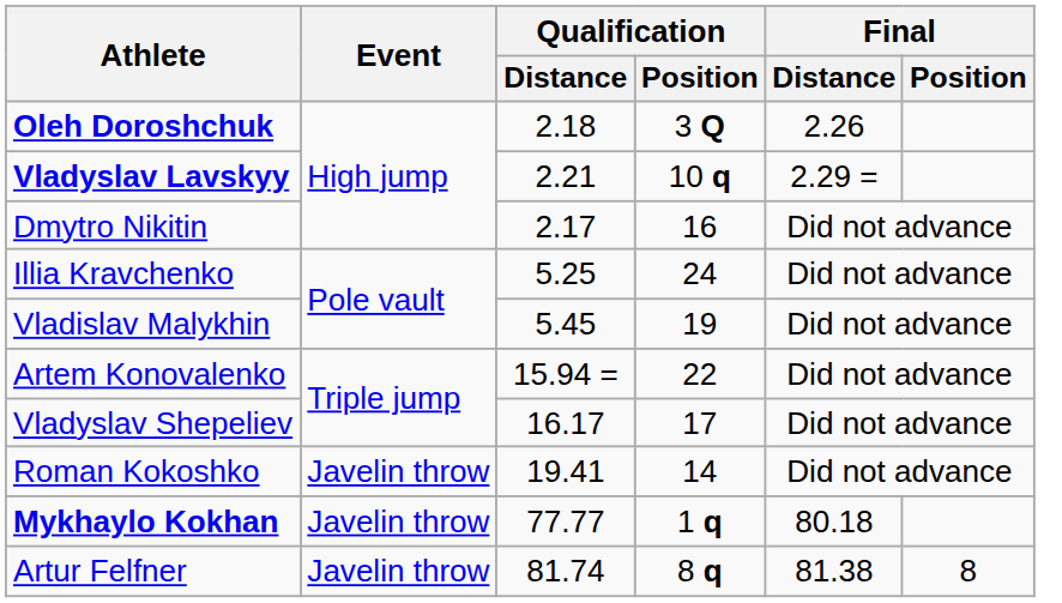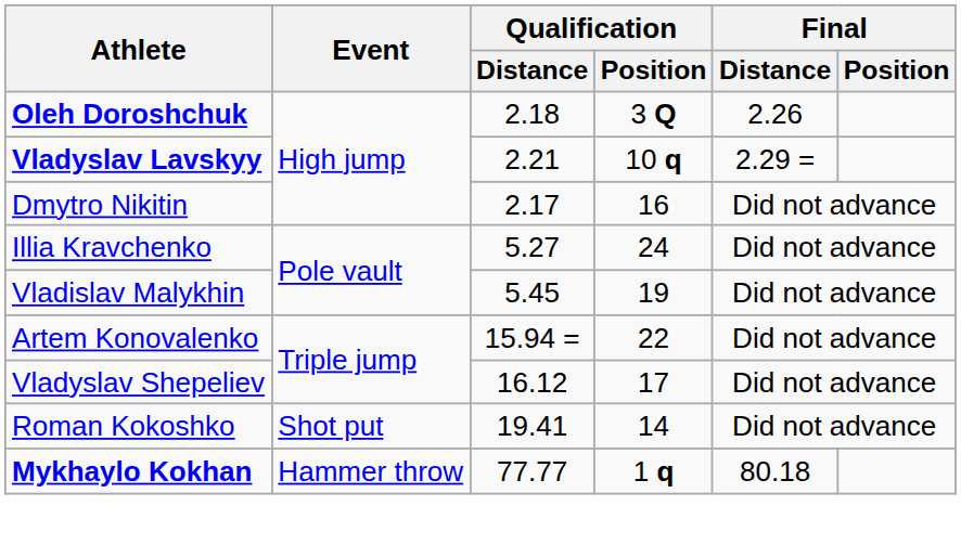 <table class=wikitable style=font-size:90%>
 <tr>
 <th rowspan=2>Athlete</th>
 <th rowspan=2>Event</th>
 <th colspan=2>Qualification</th>
 <th colspan=2>Final</th>
 </tr>
 <tr style=font-size:95%>
 <th>Distance</th>
 <th>Position</th>
 <th>Distance</th>
 <th>Position</th>
 </tr>
 <tr align=center>
 <td align=left><strong><a href='#'>Oleh Doroshchuk</a></strong></td>
 <td align=left rowspan=3><a href='#'>High jump</a></td>
 <td>2.18</td>
 <td>3 <strong>Q</strong></td>
 <td>2.26</td>
 <td></td>
 </tr>
 <tr align=center>
 <td align=left><strong><a href='#'>Vladyslav Lavskyy</a></strong></td>
 <td>2.21</td>
 <td>10 <strong>q</strong></td>
 <td>2.29 =</td>
 <td></td>
 </tr>
 <tr align=center>
 <td align=left><a href='#'>Dmytro Nikitin</a></td>
 <td>2.17</td>
 <td>16</td>
 <td colspan=2>Did not advance</td>
 </tr>
 <tr align=center>
 <td align=left><a href='#'>Illia Kravchenko</a></td>
 <td align=left rowspan=2><a href='#'>Pole vault</a></td>
-<td>5.25</td>
+<td>5.27</td>
 <td>24</td>
 <td colspan=2>Did not advance</td>
 </tr>
 <tr align=center>
 <td align=left><a href='#'>Vladislav Malykhin</a></td>
 <td>5.45</td>
 <td>19</td>
 <td colspan=2>Did not advance</td>
 </tr>
 <tr align=center>
 <td align=left><a href='#'>Artem Konovalenko</a></td>
 <td align=left rowspan=2><a href='#'>Triple jump</a></td>
 <td>15.94 =</td>
 <td>22</td>
 <td colspan=2>Did not advance</td>
 </tr>
 <tr align=center>
 <td align=left><a href='#'>Vladyslav Shepeliev</a></td>
-<td>16.17</td>
+<td>16.12</td>
 <td>17</td>
 <td colspan=2>Did not advance</td>
 </tr>
 <tr align=center>
 <td align=left><a href='#'>Roman Kokoshko</a></td>
-<td align=left><a href='#'>Javelin throw</a></td>
+<td align=left><a href='#'>Shot put</a></td>
 <td>19.41</td>
 <td>14</td>
 <td colspan=2>Did not advance</td>
 </tr>
 <tr align=center>
 <td align=left><strong><a href='#'>Mykhaylo Kokhan</a></strong></td>
-<td align=left><a href='#'>Javelin throw</a></td>
+<td align=left><a href='#'>Hammer throw</a></td>
 <td>77.77</td>
 <td>1 <strong>q</strong></td>
 <td>80.18</td>
 <td></td>
 </tr>
-<tr align=center>
-<td align=left><a href='#'>Artur Felfner</a></td>
-<td align=left><a href='#'>Javelin throw</a></td>
-<td>81.74</td>
-<td>8 <strong>q</strong></td>
-<td>81.38</td>
-<td>8</td>
-</tr>
 </table>
